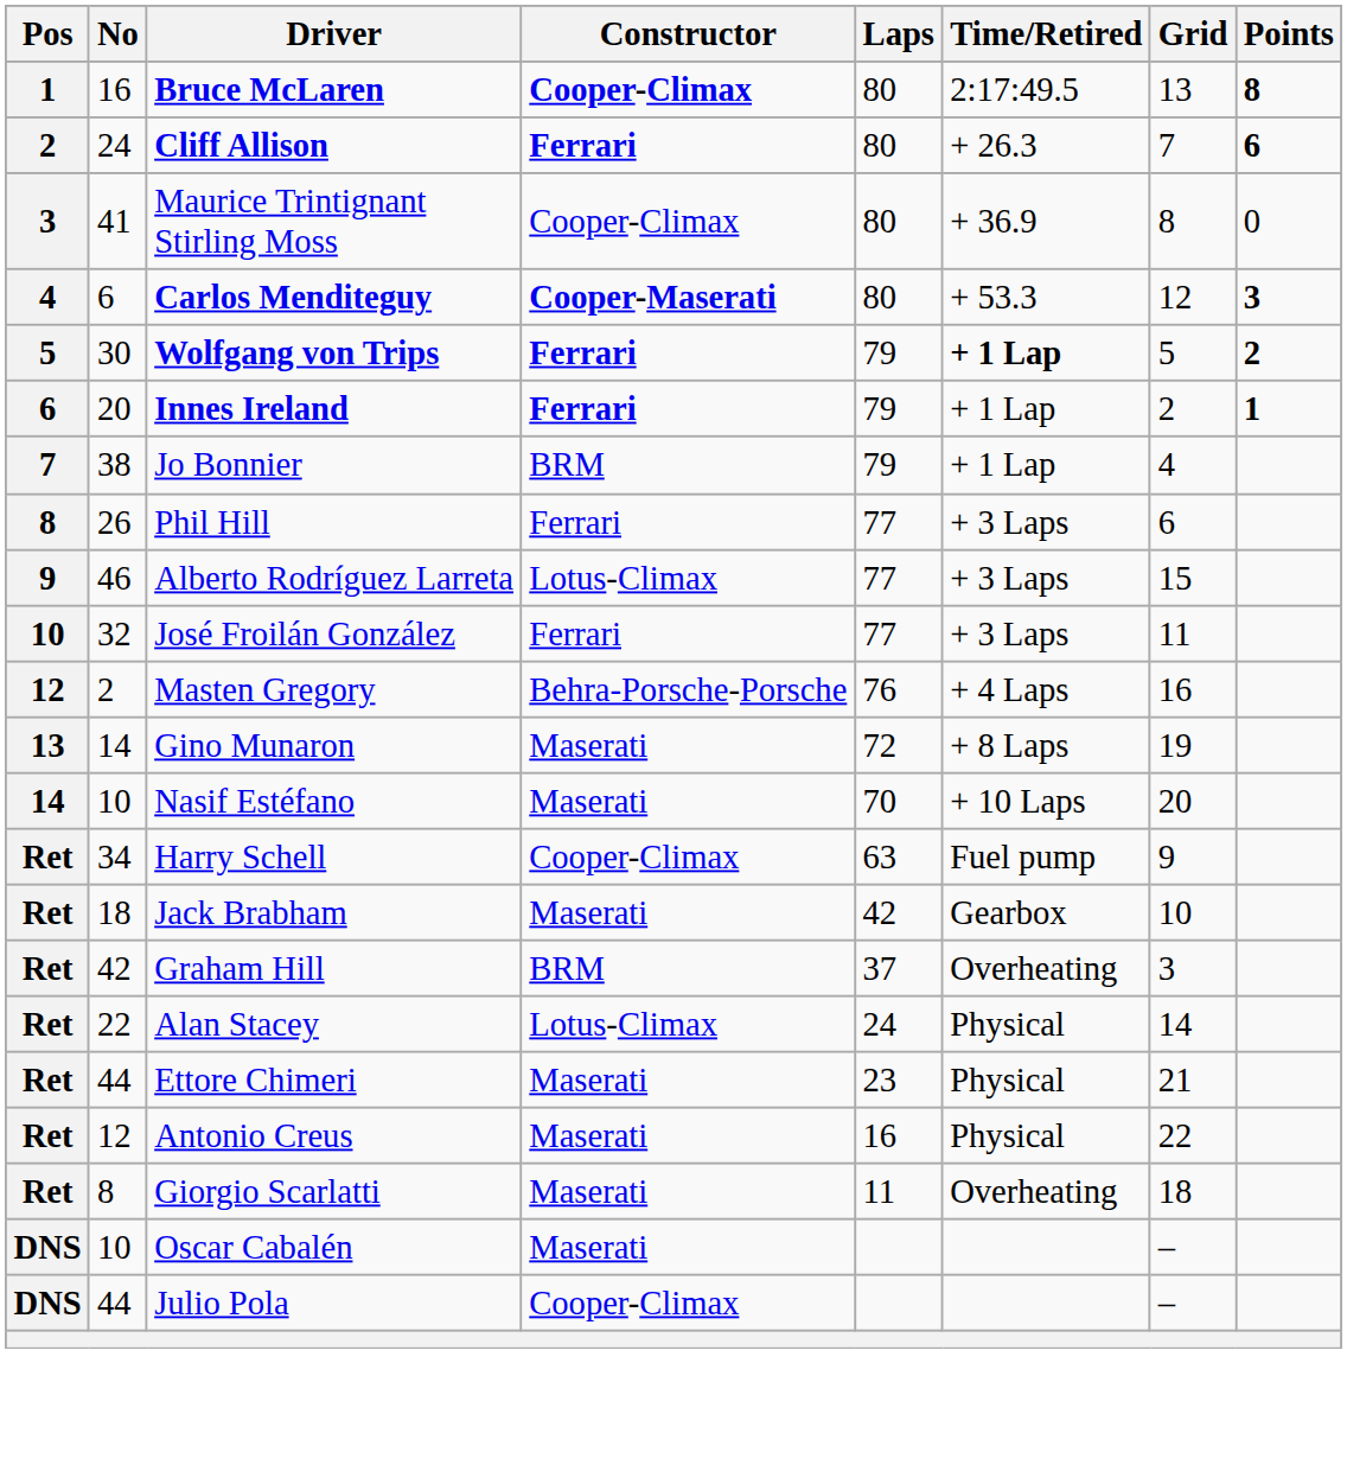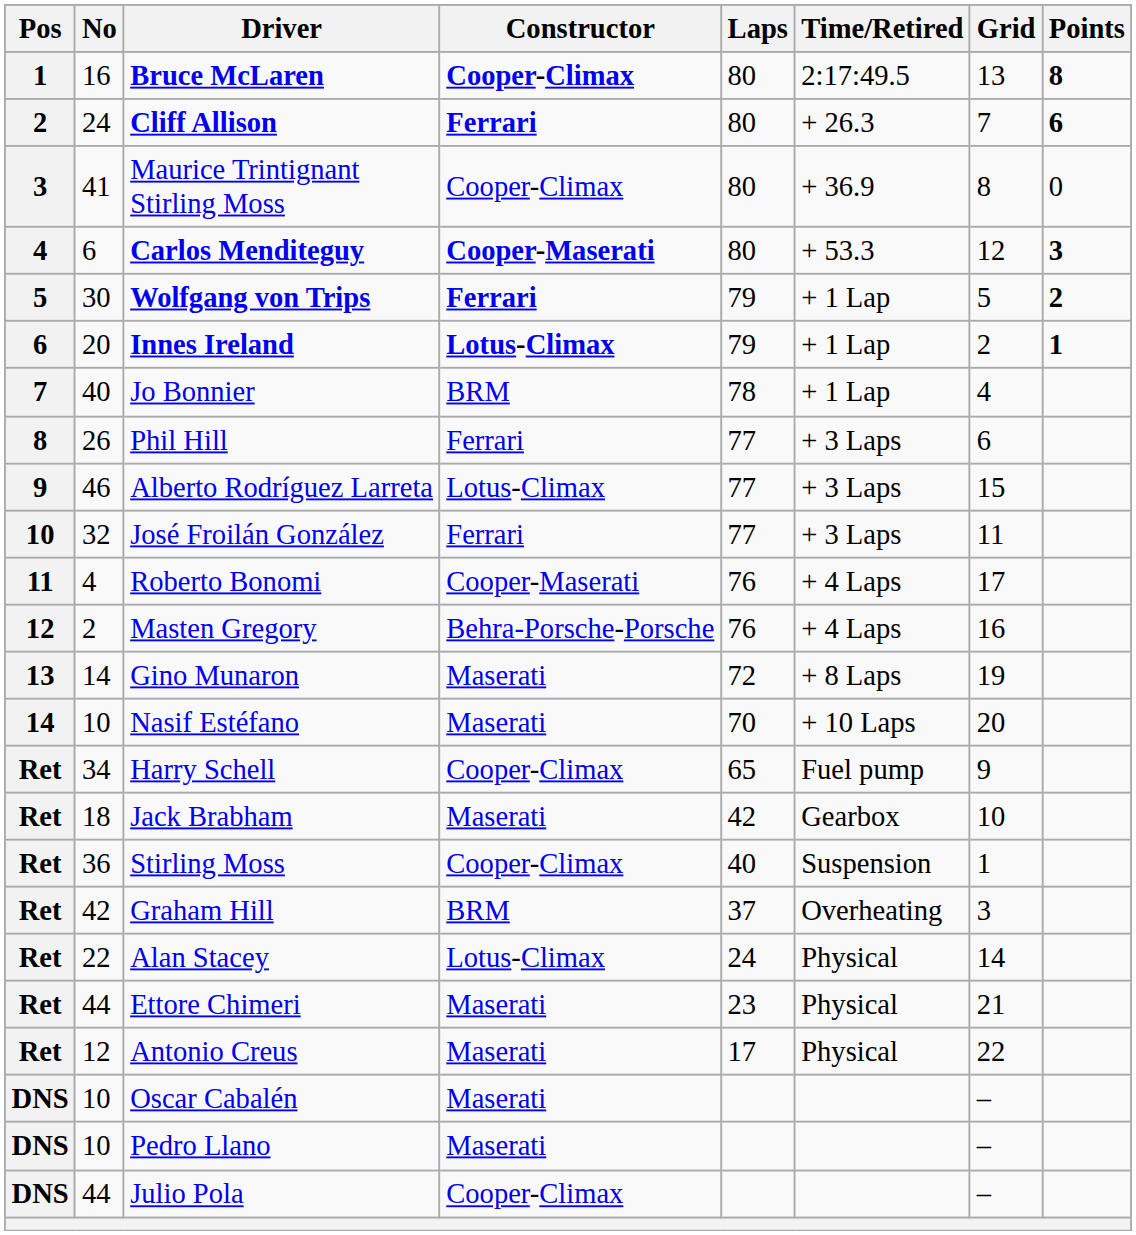 <table class="wikitable" style="font-size:95%;">
 <tr>
 <th>Pos</th>
 <th>No</th>
 <th>Driver</th>
 <th>Constructor</th>
 <th>Laps</th>
 <th>Time/Retired</th>
 <th>Grid</th>
 <th>Points</th>
 </tr>
 <tr>
 <th>1</th>
 <td>16</td>
 <td> <strong><a href='#'>Bruce McLaren</a></strong></td>
 <td><strong><a href='#'>Cooper</a>-<a href='#'>Climax</a></strong></td>
 <td>80</td>
 <td>2:17:49.5</td>
 <td>13</td>
 <td><strong>8</strong></td>
 </tr>
 <tr>
 <th>2</th>
 <td>24</td>
 <td> <strong><a href='#'>Cliff Allison</a></strong></td>
 <td><strong><a href='#'>Ferrari</a></strong></td>
 <td>80</td>
 <td>+ 26.3</td>
 <td>7</td>
 <td><strong>6</strong></td>
 </tr>
 <tr>
 <th>3</th>
 <td>41</td>
 <td> <a href='#'>Maurice Trintignant</a><br> <a href='#'>Stirling Moss</a></td>
 <td><a href='#'>Cooper</a>-<a href='#'>Climax</a></td>
 <td>80</td>
 <td>+ 36.9</td>
 <td>8</td>
 <td>0</td>
 </tr>
 <tr>
 <th>4</th>
 <td>6</td>
 <td> <strong><a href='#'>Carlos Menditeguy</a></strong></td>
 <td><strong><a href='#'>Cooper</a>-<a href='#'>Maserati</a></strong></td>
 <td>80</td>
 <td>+ 53.3</td>
 <td>12</td>
 <td><strong>3</strong></td>
 </tr>
 <tr>
 <th>5</th>
 <td>30</td>
 <td> <strong><a href='#'>Wolfgang von Trips</a></strong></td>
 <td><strong><a href='#'>Ferrari</a></strong></td>
 <td>79</td>
-<td><strong>+ 1 Lap</strong></td>
+<td>+ 1 Lap</td>
 <td>5</td>
 <td><strong>2</strong></td>
 </tr>
 <tr>
 <th>6</th>
 <td>20</td>
 <td> <strong><a href='#'>Innes Ireland</a></strong></td>
-<td><strong><a href='#'>Ferrari</a></strong></td>
+<td><strong><a href='#'>Lotus</a>-<a href='#'>Climax</a></strong></td>
 <td>79</td>
 <td>+ 1 Lap</td>
 <td>2</td>
 <td><strong>1</strong></td>
 </tr>
 <tr>
 <th>7</th>
-<td>38</td>
+<td>40</td>
 <td> <a href='#'>Jo Bonnier</a></td>
 <td><a href='#'>BRM</a></td>
-<td>79</td>
+<td>78</td>
 <td>+ 1 Lap</td>
 <td>4</td>
 <td> </td>
 </tr>
 <tr>
 <th>8</th>
 <td>26</td>
 <td> <a href='#'>Phil Hill</a></td>
 <td><a href='#'>Ferrari</a></td>
 <td>77</td>
 <td>+ 3 Laps</td>
 <td>6</td>
 <td> </td>
 </tr>
 <tr>
 <th>9</th>
 <td>46</td>
 <td> <a href='#'>Alberto Rodríguez Larreta</a></td>
 <td><a href='#'>Lotus</a>-<a href='#'>Climax</a></td>
 <td>77</td>
 <td>+ 3 Laps</td>
 <td>15</td>
 <td> </td>
 </tr>
 <tr>
 <th>10</th>
 <td>32</td>
 <td> <a href='#'>José Froilán González</a></td>
 <td><a href='#'>Ferrari</a></td>
 <td>77</td>
 <td>+ 3 Laps</td>
 <td>11</td>
+<td> </td>
+</tr>
+<tr>
+<th>11</th>
+<td>4</td>
+<td> <a href='#'>Roberto Bonomi</a></td>
+<td><a href='#'>Cooper</a>-<a href='#'>Maserati</a></td>
+<td>76</td>
+<td>+ 4 Laps</td>
+<td>17</td>
 <td> </td>
 </tr>
 <tr>
 <th>12</th>
 <td>2</td>
 <td> <a href='#'>Masten Gregory</a></td>
 <td><a href='#'>Behra-Porsche</a>-<a href='#'>Porsche</a></td>
 <td>76</td>
 <td>+ 4 Laps</td>
 <td>16</td>
 <td> </td>
 </tr>
 <tr>
 <th>13</th>
 <td>14</td>
 <td> <a href='#'>Gino Munaron</a></td>
 <td><a href='#'>Maserati</a></td>
 <td>72</td>
 <td>+ 8 Laps</td>
 <td>19</td>
 <td> </td>
 </tr>
 <tr>
 <th>14</th>
 <td>10</td>
 <td> <a href='#'>Nasif Estéfano</a></td>
 <td><a href='#'>Maserati</a></td>
 <td>70</td>
 <td>+ 10 Laps</td>
 <td>20</td>
 <td> </td>
 </tr>
 <tr>
 <th>Ret</th>
 <td>34</td>
 <td> <a href='#'>Harry Schell</a></td>
 <td><a href='#'>Cooper</a>-<a href='#'>Climax</a></td>
-<td>63</td>
+<td>65</td>
 <td>Fuel pump</td>
 <td>9</td>
 <td> </td>
 </tr>
 <tr>
 <th>Ret</th>
 <td>18</td>
 <td> <a href='#'>Jack Brabham</a></td>
 <td><a href='#'>Maserati</a></td>
 <td>42</td>
 <td>Gearbox</td>
 <td>10</td>
+<td> </td>
+</tr>
+<tr>
+<th>Ret</th>
+<td>36</td>
+<td> <a href='#'>Stirling Moss</a></td>
+<td><a href='#'>Cooper</a>-<a href='#'>Climax</a></td>
+<td>40</td>
+<td>Suspension</td>
+<td>1</td>
 <td> </td>
 </tr>
 <tr>
 <th>Ret</th>
 <td>42</td>
 <td> <a href='#'>Graham Hill</a></td>
 <td><a href='#'>BRM</a></td>
 <td>37</td>
 <td>Overheating</td>
 <td>3</td>
 <td> </td>
 </tr>
 <tr>
 <th>Ret</th>
 <td>22</td>
 <td> <a href='#'>Alan Stacey</a></td>
 <td><a href='#'>Lotus</a>-<a href='#'>Climax</a></td>
 <td>24</td>
 <td>Physical</td>
 <td>14</td>
 <td> </td>
 </tr>
 <tr>
 <th>Ret</th>
 <td>44</td>
 <td> <a href='#'>Ettore Chimeri</a></td>
 <td><a href='#'>Maserati</a></td>
 <td>23</td>
 <td>Physical</td>
 <td>21</td>
 <td> </td>
 </tr>
 <tr>
 <th>Ret</th>
 <td>12</td>
 <td> <a href='#'>Antonio Creus</a></td>
 <td><a href='#'>Maserati</a></td>
-<td>16</td>
+<td>17</td>
 <td>Physical</td>
 <td>22</td>
-<td> </td>
-</tr>
-<tr>
-<th>Ret</th>
-<td>8</td>
-<td> <a href='#'>Giorgio Scarlatti</a></td>
-<td><a href='#'>Maserati</a></td>
-<td>11</td>
-<td>Overheating</td>
-<td>18</td>
 <td> </td>
 </tr>
 <tr>
 <th>DNS</th>
 <td>10</td>
 <td> <a href='#'>Oscar Cabalén</a></td>
+<td><a href='#'>Maserati</a></td>
+<td></td>
+<td></td>
+<td>–</td>
+<td></td>
+</tr>
+<tr>
+<th>DNS</th>
+<td>10</td>
+<td> <a href='#'>Pedro Llano</a></td>
 <td><a href='#'>Maserati</a></td>
 <td></td>
 <td></td>
 <td>–</td>
 <td></td>
 </tr>
 <tr>
 <th>DNS</th>
 <td>44</td>
 <td> <a href='#'>Julio Pola</a></td>
 <td><a href='#'>Cooper</a>-<a href='#'>Climax</a></td>
 <td></td>
 <td></td>
 <td>–</td>
 <td></td>
 </tr>
 <tr>
 <th colspan="8"></th>
 </tr>
 </table>
